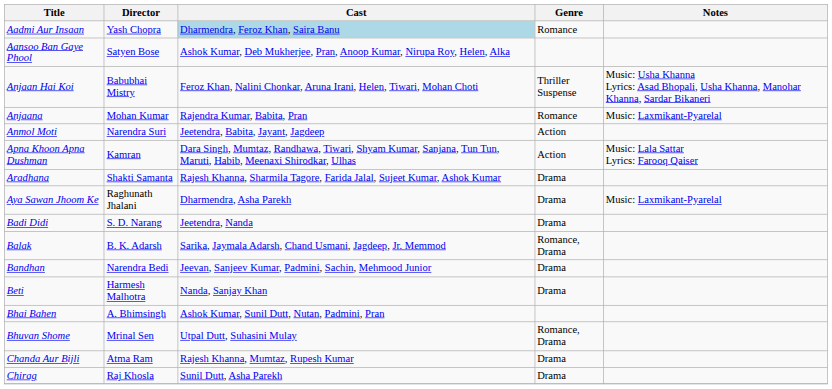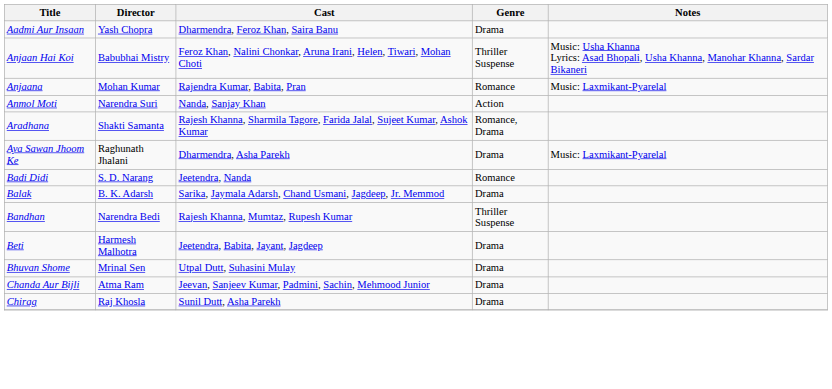 <table class="wikitable">
 <tr>
 <th>Title</th>
 <th>Director</th>
 <th>Cast</th>
 <th>Genre</th>
 <th>Notes</th>
 </tr>
 <tr>
 <td><em><a href='#'>Aadmi Aur Insaan</a></em></td>
 <td><a href='#'>Yash Chopra</a></td>
-<td style="background: lightblue;"><a href='#'>Dharmendra</a>, <a href='#'>Feroz Khan</a>, <a href='#'>Saira Banu</a></td>
-<td>Romance</td>
-<td></td>
-</tr>
-<tr>
-<td><em><a href='#'>Aansoo Ban Gaye Phool</a></em></td>
-<td><a href='#'>Satyen Bose</a></td>
-<td><a href='#'>Ashok Kumar</a>, <a href='#'>Deb Mukherjee</a>, <a href='#'>Pran</a>, <a href='#'>Anoop Kumar</a>, <a href='#'>Nirupa Roy</a>, <a href='#'>Helen</a>, <a href='#'>Alka</a></td>
-<td></td>
+<td><a href='#'>Dharmendra</a>, <a href='#'>Feroz Khan</a>, <a href='#'>Saira Banu</a></td>
+<td>Drama</td>
 <td></td>
 </tr>
 <tr>
 <td><em><a href='#'>Anjaan Hai Koi</a></em></td>
 <td><a href='#'>Babubhai Mistry</a></td>
 <td><a href='#'>Feroz Khan</a>, <a href='#'>Nalini Chonkar</a>, <a href='#'>Aruna Irani</a>, <a href='#'>Helen</a>, <a href='#'>Tiwari</a>, <a href='#'>Mohan Choti</a></td>
 <td>Thriller Suspense</td>
 <td>Music: <a href='#'>Usha Khanna</a><br>Lyrics: <a href='#'>Asad Bhopali</a>, <a href='#'>Usha Khanna</a>, <a href='#'>Manohar Khanna</a>, <a href='#'>Sardar Bikaneri</a></td>
 </tr>
 <tr>
 <td><em><a href='#'>Anjaana</a></em></td>
 <td><a href='#'>Mohan Kumar</a></td>
 <td><a href='#'>Rajendra Kumar</a>, <a href='#'>Babita</a>, <a href='#'>Pran</a></td>
 <td>Romance</td>
 <td>Music: <a href='#'>Laxmikant-Pyarelal</a></td>
 </tr>
 <tr>
 <td><em><a href='#'>Anmol Moti</a></em></td>
 <td><a href='#'>Narendra Suri</a></td>
-<td><a href='#'>Jeetendra</a>, <a href='#'>Babita</a>, <a href='#'>Jayant</a>, <a href='#'>Jagdeep</a></td>
+<td><a href='#'>Nanda</a>, <a href='#'>Sanjay Khan</a></td>
 <td>Action</td>
 <td></td>
-</tr>
-<tr>
-<td><em><a href='#'>Apna Khoon Apna Dushman</a></em></td>
-<td><a href='#'>Kamran</a></td>
-<td><a href='#'>Dara Singh</a>, <a href='#'>Mumtaz</a>, <a href='#'>Randhawa</a>, <a href='#'>Tiwari</a>, <a href='#'>Shyam Kumar</a>, <a href='#'>Sanjana</a>, <a href='#'>Tun Tun</a>, <a href='#'>Maruti</a>, <a href='#'>Habib</a>, <a href='#'>Meenaxi Shirodkar</a>, <a href='#'>Ulhas</a></td>
-<td>Action</td>
-<td>Music: <a href='#'>Lala Sattar</a><br>Lyrics: <a href='#'>Farooq Qaiser</a></td>
 </tr>
 <tr>
 <td><em><a href='#'>Aradhana</a></em></td>
 <td><a href='#'>Shakti Samanta</a></td>
 <td><a href='#'>Rajesh Khanna</a>, <a href='#'>Sharmila Tagore</a>, <a href='#'>Farida Jalal</a>, <a href='#'>Sujeet Kumar</a>, <a href='#'>Ashok Kumar</a></td>
-<td>Drama</td>
+<td>Romance, Drama</td>
 <td></td>
 </tr>
 <tr>
 <td><em><a href='#'>Aya Sawan Jhoom Ke</a></em></td>
 <td>Raghunath Jhalani</td>
 <td><a href='#'>Dharmendra</a>, <a href='#'>Asha Parekh</a></td>
 <td>Drama</td>
 <td>Music: <a href='#'>Laxmikant-Pyarelal</a></td>
 </tr>
 <tr>
 <td><em><a href='#'>Badi Didi</a></em></td>
 <td><a href='#'>S. D. Narang</a></td>
 <td><a href='#'>Jeetendra</a>, <a href='#'>Nanda</a></td>
-<td>Drama</td>
+<td>Romance</td>
 <td></td>
 </tr>
 <tr>
 <td><em><a href='#'>Balak</a></em></td>
 <td><a href='#'>B. K. Adarsh</a></td>
 <td><a href='#'>Sarika</a>, <a href='#'>Jaymala Adarsh</a>, <a href='#'>Chand Usmani</a>, <a href='#'>Jagdeep</a>, <a href='#'>Jr. Memmod</a></td>
-<td>Romance, Drama</td>
+<td>Drama</td>
 <td></td>
 </tr>
 <tr>
 <td><em><a href='#'>Bandhan</a></em></td>
 <td><a href='#'>Narendra Bedi</a></td>
-<td><a href='#'>Jeevan</a>, <a href='#'>Sanjeev Kumar</a>, <a href='#'>Padmini</a>, <a href='#'>Sachin</a>, <a href='#'>Mehmood Junior</a></td>
-<td>Drama</td>
+<td><a href='#'>Rajesh Khanna</a>, <a href='#'>Mumtaz</a>, <a href='#'>Rupesh Kumar</a></td>
+<td>Thriller Suspense</td>
 <td></td>
 </tr>
 <tr>
 <td><em><a href='#'>Beti</a></em></td>
 <td><a href='#'>Harmesh Malhotra</a></td>
-<td><a href='#'>Nanda</a>, <a href='#'>Sanjay Khan</a></td>
+<td><a href='#'>Jeetendra</a>, <a href='#'>Babita</a>, <a href='#'>Jayant</a>, <a href='#'>Jagdeep</a></td>
 <td>Drama</td>
-<td></td>
-</tr>
-<tr>
-<td><em><a href='#'>Bhai Bahen</a></em></td>
-<td><a href='#'>A. Bhimsingh</a></td>
-<td><a href='#'>Ashok Kumar</a>, <a href='#'>Sunil Dutt</a>, <a href='#'>Nutan</a>, <a href='#'>Padmini</a>, <a href='#'>Pran</a></td>
-<td></td>
 <td></td>
 </tr>
 <tr>
 <td><em><a href='#'>Bhuvan Shome</a></em></td>
 <td><a href='#'>Mrinal Sen</a></td>
 <td><a href='#'>Utpal Dutt</a>, <a href='#'>Suhasini Mulay</a></td>
-<td>Romance, Drama</td>
+<td>Drama</td>
 <td></td>
 </tr>
 <tr>
 <td><em><a href='#'>Chanda Aur Bijli</a></em></td>
 <td><a href='#'>Atma Ram</a></td>
-<td><a href='#'>Rajesh Khanna</a>, <a href='#'>Mumtaz</a>, <a href='#'>Rupesh Kumar</a></td>
+<td><a href='#'>Jeevan</a>, <a href='#'>Sanjeev Kumar</a>, <a href='#'>Padmini</a>, <a href='#'>Sachin</a>, <a href='#'>Mehmood Junior</a></td>
 <td>Drama</td>
 <td></td>
 </tr>
 <tr>
 <td><em><a href='#'>Chirag</a></em></td>
 <td><a href='#'>Raj Khosla</a></td>
 <td><a href='#'>Sunil Dutt</a>, <a href='#'>Asha Parekh</a></td>
 <td>Drama</td>
 <td></td>
 </tr>
 <tr>
 </tr>
 </table>
